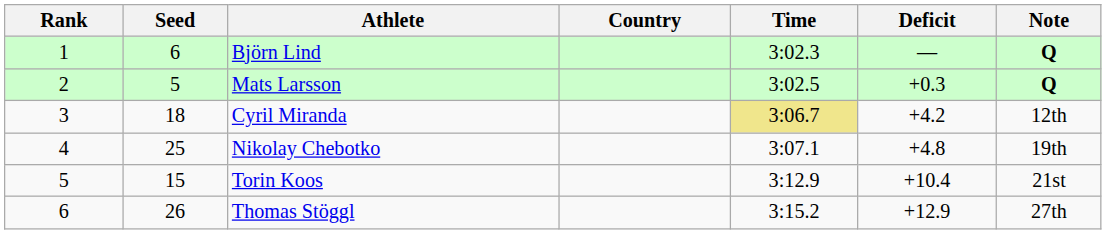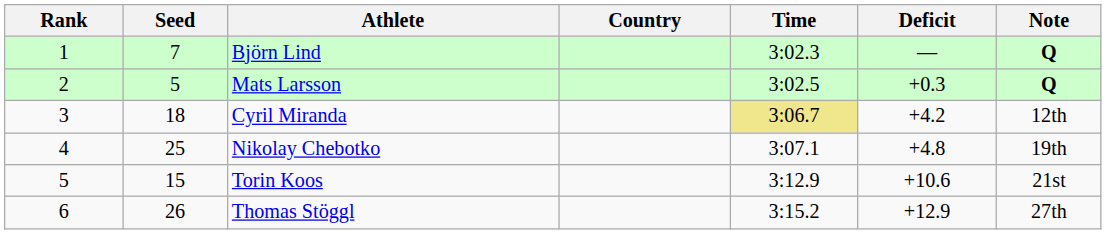 <table class="wikitable sortable" style="text-align:center" width=55%>
 <tr>
 <th>Rank</th>
 <th>Seed</th>
 <th>Athlete</th>
 <th>Country</th>
 <th>Time</th>
 <th>Deficit</th>
 <th>Note</th>
 </tr>
 <tr bgcolor=ccffcc>
 <td>1</td>
-<td>6</td>
+<td>7</td>
 <td align=left><a href='#'>Björn Lind</a></td>
 <td align=left></td>
 <td>3:02.3</td>
 <td>—</td>
 <td><strong>Q</strong></td>
 </tr>
 <tr bgcolor=ccffcc>
 <td>2</td>
 <td>5</td>
 <td align=left><a href='#'>Mats Larsson</a></td>
 <td align=left></td>
 <td>3:02.5</td>
 <td>+0.3</td>
 <td><strong>Q</strong></td>
 </tr>
 <tr>
 <td>3</td>
 <td>18</td>
 <td align=left><a href='#'>Cyril Miranda</a></td>
 <td align=left></td>
 <td style="background: khaki;">3:06.7</td>
 <td>+4.2</td>
 <td>12th</td>
 </tr>
 <tr>
 <td>4</td>
 <td>25</td>
 <td align=left><a href='#'>Nikolay Chebotko</a></td>
 <td align=left></td>
 <td>3:07.1</td>
 <td>+4.8</td>
 <td>19th</td>
 </tr>
 <tr>
 <td>5</td>
 <td>15</td>
 <td align=left><a href='#'>Torin Koos</a></td>
 <td align=left></td>
 <td>3:12.9</td>
-<td>+10.4</td>
+<td>+10.6</td>
 <td>21st</td>
 </tr>
 <tr>
 <td>6</td>
 <td>26</td>
 <td align=left><a href='#'>Thomas Stöggl</a></td>
 <td align=left></td>
 <td>3:15.2</td>
 <td>+12.9</td>
 <td>27th</td>
 </tr>
 </table>
